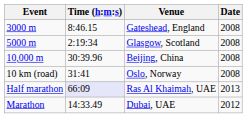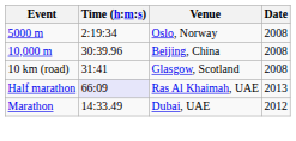 <table class="wikitable">
 <tr>
 <th>Event</th>
 <th>Time (<a href='#'>h</a>:<a href='#'>m</a>:<a href='#'>s</a>)</th>
 <th>Venue</th>
 <th>Date</th>
 </tr>
 <tr>
-<td><a href='#'>3000 m</a></td>
-<td>8:46.15</td>
-<td><a href='#'>Gateshead</a>, England</td>
-<td>2008</td>
-</tr>
-<tr>
 <td><a href='#'>5000 m</a></td>
 <td>2:19:34</td>
-<td><a href='#'>Glasgow</a>, Scotland</td>
+<td><a href='#'>Oslo</a>, Norway</td>
 <td>2008</td>
 </tr>
 <tr>
 <td><a href='#'>10,000 m</a></td>
 <td>30:39.96</td>
 <td><a href='#'>Beijing</a>, China</td>
 <td>2008</td>
 </tr>
 <tr>
 <td>10 km (road)</td>
 <td>31:41</td>
-<td><a href='#'>Oslo</a>, Norway</td>
+<td><a href='#'>Glasgow</a>, Scotland</td>
 <td>2008</td>
 </tr>
 <tr>
 <td><a href='#'>Half marathon</a></td>
 <td style="background: lavender;">66:09</td>
 <td><a href='#'>Ras Al Khaimah</a>, UAE</td>
 <td>2013</td>
 </tr>
 <tr>
 <td><a href='#'>Marathon</a></td>
 <td>14:33.49</td>
 <td><a href='#'>Dubai</a>, UAE</td>
 <td>2012</td>
 </tr>
 </table>
